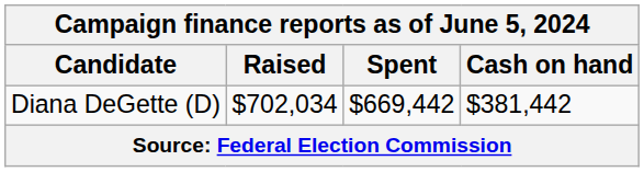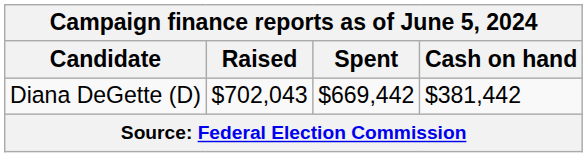 <table class="wikitable sortable">
 <tr>
 <th colspan=4>Campaign finance reports as of June 5, 2024</th>
 </tr>
 <tr style="text-align:center;">
 <th>Candidate</th>
 <th>Raised</th>
 <th>Spent</th>
 <th>Cash on hand</th>
 </tr>
 <tr>
 <td>Diana DeGette (D)</td>
-<td>$702,034</td>
+<td>$702,043</td>
 <td>$669,442</td>
 <td>$381,442</td>
 </tr>
 <tr>
 <th colspan="4"><small>Source: <a href='#'>Federal Election Commission</a></small></th>
 </tr>
 </table>
